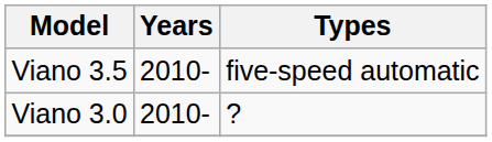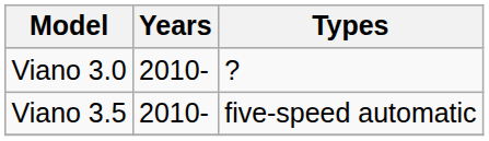 <table class="wikitable sortable">
 <tr>
 <th>Model</th>
 <th>Years</th>
 <th>Types</th>
 </tr>
 <tr>
+<td>Viano 3.0</td>
+<td>2010-</td>
+<td>?</td>
+</tr>
+<tr>
 <td>Viano 3.5</td>
 <td>2010-</td>
 <td>five-speed automatic</td>
 </tr>
 <tr>
-<td>Viano 3.0</td>
-<td>2010-</td>
-<td>?</td>
-</tr>
-<tr>
 </tr>
 </table>
